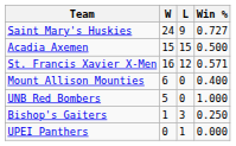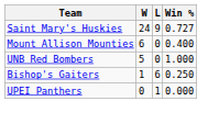 <table class="wikitable sortable">
 <tr>
 <th>Team</th>
 <th>W</th>
 <th>L</th>
 <th>Win %</th>
 </tr>
 <tr>
 <td><a href='#'>Saint Mary's Huskies</a></td>
 <td>24</td>
 <td>9</td>
 <td>0.727</td>
-</tr>
-<tr>
-<td><a href='#'>Acadia Axemen</a></td>
-<td>15</td>
-<td>15</td>
-<td>0.500</td>
-</tr>
-<tr>
-<td><a href='#'>St. Francis Xavier X-Men</a></td>
-<td>16</td>
-<td>12</td>
-<td>0.571</td>
 </tr>
 <tr>
 <td><a href='#'>Mount Allison Mounties</a></td>
 <td>6</td>
 <td>0</td>
 <td>0.400</td>
 </tr>
 <tr>
 <td><a href='#'>UNB Red Bombers</a></td>
 <td>5</td>
 <td>0</td>
 <td>1.000</td>
 </tr>
 <tr>
 <td><a href='#'>Bishop's Gaiters</a></td>
 <td>1</td>
-<td>3</td>
+<td>6</td>
 <td>0.250</td>
 </tr>
 <tr>
 <td><a href='#'>UPEI Panthers</a></td>
 <td>0</td>
 <td>1</td>
 <td>0.000</td>
 </tr>
 </table>
